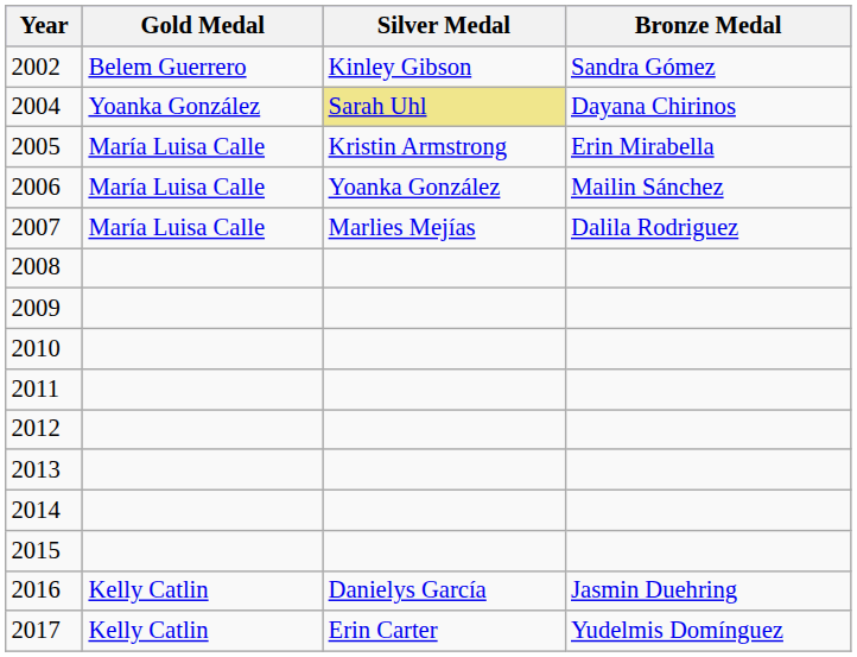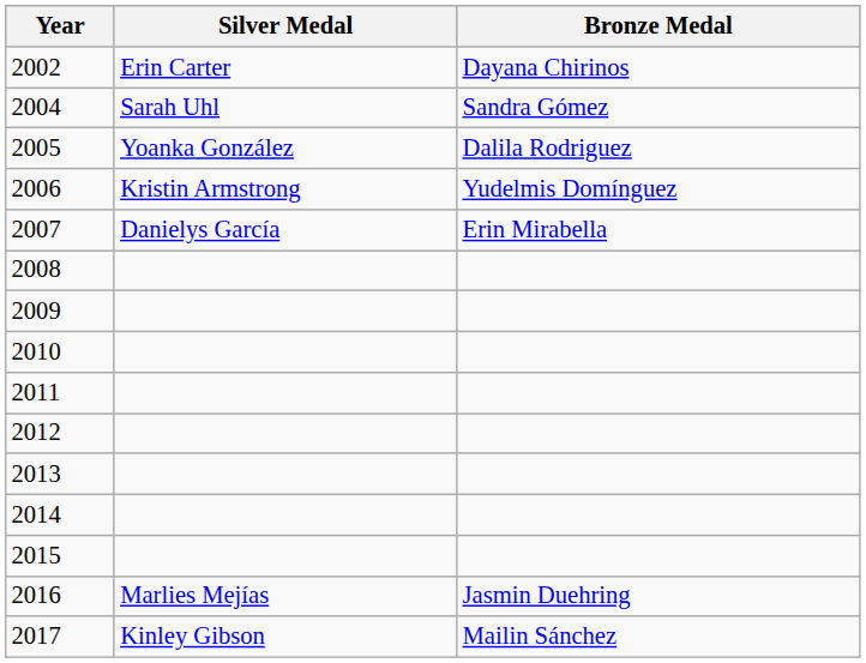 <table class="wikitable"  style="font-size:90%; width:80%;">
 <tr style="background:#ccf;">
 <th>Year</th>
-<th> <strong>Gold Medal</strong></th>
 <th> <strong>Silver Medal</strong></th>
 <th> <strong>Bronze Medal</strong></th>
 </tr>
 <tr>
 <td>2002</td>
-<td> <a href='#'>Belem Guerrero</a></td>
-<td> <a href='#'>Kinley Gibson</a></td>
+<td> <a href='#'>Erin Carter</a></td>
+<td> <a href='#'>Dayana Chirinos</a></td>
+</tr>
+<tr>
+<td>2004</td>
+<td> <a href='#'>Sarah Uhl</a></td>
 <td> <a href='#'>Sandra Gómez</a></td>
 </tr>
 <tr>
-<td>2004</td>
+<td>2005</td>
 <td> <a href='#'>Yoanka González</a></td>
-<td style="background: khaki;"> <a href='#'>Sarah Uhl</a></td>
-<td> <a href='#'>Dayana Chirinos</a></td>
+<td> <a href='#'>Dalila Rodriguez</a></td>
 </tr>
 <tr>
-<td>2005</td>
-<td> <a href='#'>María Luisa Calle</a></td>
+<td>2006</td>
 <td> <a href='#'>Kristin Armstrong</a></td>
+<td> <a href='#'>Yudelmis Domínguez</a></td>
+</tr>
+<tr>
+<td>2007</td>
+<td> <a href='#'>Danielys García</a></td>
 <td> <a href='#'>Erin Mirabella</a></td>
 </tr>
 <tr>
-<td>2006</td>
-<td> <a href='#'>María Luisa Calle</a></td>
-<td> <a href='#'>Yoanka González</a></td>
-<td> <a href='#'>Mailin Sánchez</a></td>
-</tr>
-<tr>
-<td>2007</td>
-<td> <a href='#'>María Luisa Calle</a></td>
-<td> <a href='#'>Marlies Mejías</a></td>
-<td> <a href='#'>Dalila Rodriguez</a></td>
-</tr>
-<tr>
 <td>2008</td>
-<td></td>
 <td></td>
 <td></td>
 </tr>
 <tr>
 <td>2009</td>
 <td></td>
 <td></td>
-<td></td>
 </tr>
 <tr>
 <td>2010</td>
-<td></td>
 <td></td>
 <td></td>
 </tr>
 <tr>
 <td>2011</td>
 <td></td>
 <td></td>
-<td></td>
 </tr>
 <tr>
 <td>2012</td>
-<td></td>
 <td></td>
 <td></td>
 </tr>
 <tr>
 <td>2013</td>
 <td></td>
 <td></td>
-<td></td>
 </tr>
 <tr>
 <td>2014</td>
-<td></td>
 <td></td>
 <td></td>
 </tr>
 <tr>
 <td>2015</td>
 <td></td>
 <td></td>
-<td></td>
 </tr>
 <tr>
 <td>2016</td>
-<td> <a href='#'>Kelly Catlin</a></td>
-<td> <a href='#'>Danielys García</a></td>
+<td> <a href='#'>Marlies Mejías</a></td>
 <td> <a href='#'>Jasmin Duehring</a></td>
 </tr>
 <tr>
 <td>2017</td>
-<td> <a href='#'>Kelly Catlin</a></td>
-<td> <a href='#'>Erin Carter</a></td>
-<td> <a href='#'>Yudelmis Domínguez</a></td>
+<td> <a href='#'>Kinley Gibson</a></td>
+<td> <a href='#'>Mailin Sánchez</a></td>
 </tr>
 </table>
